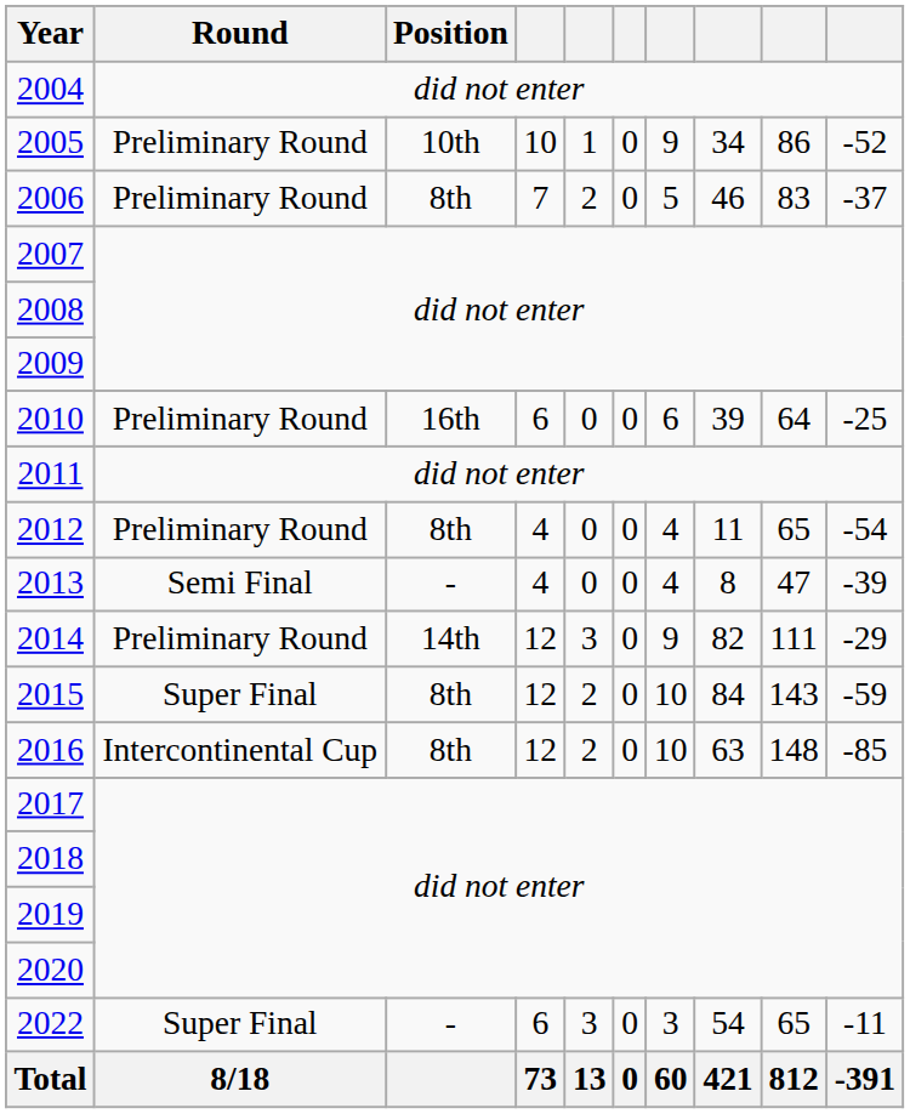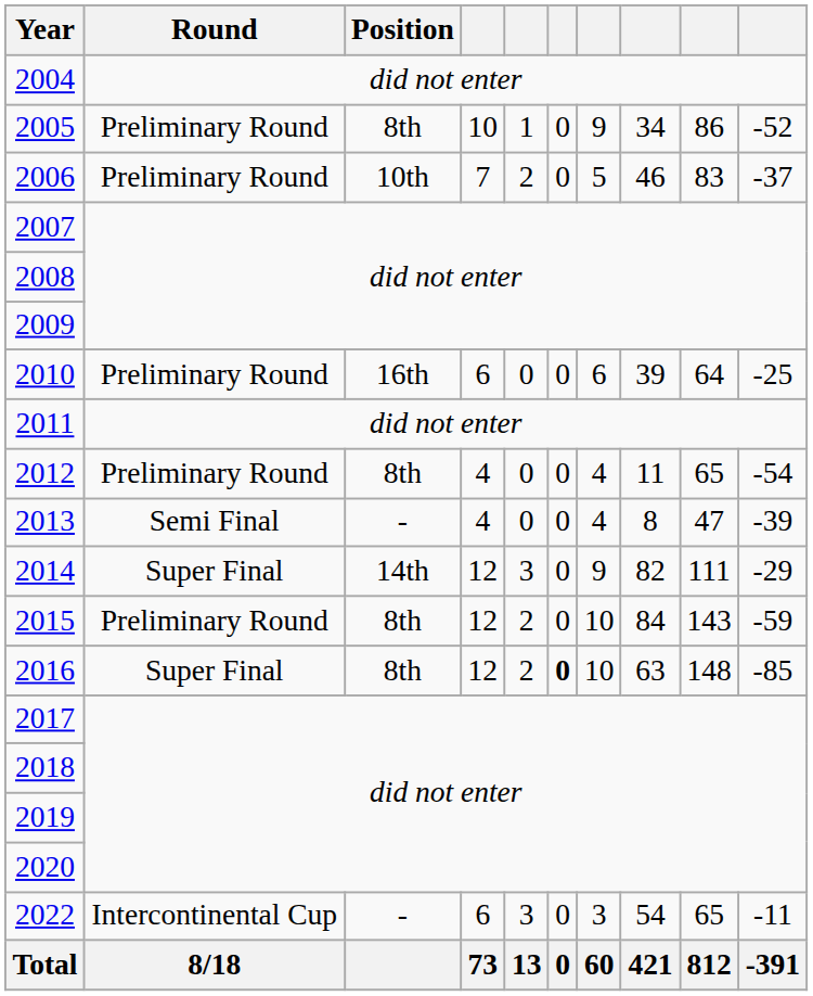 <table class="wikitable" style="text-align:center; font-size:90%;">
 <tr>
 <th>Year</th>
 <th>Round</th>
 <th>Position</th>
 <th></th>
 <th></th>
 <th></th>
 <th></th>
 <th></th>
 <th></th>
 <th></th>
 </tr>
 <tr>
 <td><a href='#'>2004</a></td>
 <td colspan=9><em>did not enter</em></td>
 </tr>
 <tr>
 <td><a href='#'>2005</a></td>
 <td>Preliminary Round</td>
-<td>10th</td>
+<td>8th</td>
 <td>10</td>
 <td>1</td>
 <td>0</td>
 <td>9</td>
 <td>34</td>
 <td>86</td>
 <td>-52</td>
 </tr>
 <tr>
 <td><a href='#'>2006</a></td>
 <td>Preliminary Round</td>
-<td>8th</td>
+<td>10th</td>
 <td>7</td>
 <td>2</td>
 <td>0</td>
 <td>5</td>
 <td>46</td>
 <td>83</td>
 <td>-37</td>
 </tr>
 <tr>
 <td><a href='#'>2007</a></td>
 <td rowspan=3 colspan=9><em>did not enter</em></td>
 </tr>
 <tr>
 <td><a href='#'>2008</a></td>
 </tr>
 <tr>
 <td><a href='#'>2009</a></td>
 </tr>
 <tr>
 <td><a href='#'>2010</a></td>
 <td>Preliminary Round</td>
 <td>16th</td>
 <td>6</td>
 <td>0</td>
 <td>0</td>
 <td>6</td>
 <td>39</td>
 <td>64</td>
 <td>-25</td>
 </tr>
 <tr>
 <td><a href='#'>2011</a></td>
 <td colspan=9><em>did not enter</em></td>
 </tr>
 <tr>
 <td><a href='#'>2012</a></td>
 <td>Preliminary Round</td>
 <td>8th</td>
 <td>4</td>
 <td>0</td>
 <td>0</td>
 <td>4</td>
 <td>11</td>
 <td>65</td>
 <td>-54</td>
 </tr>
 <tr>
 <td><a href='#'>2013</a></td>
 <td>Semi Final</td>
 <td>-</td>
 <td>4</td>
 <td>0</td>
 <td>0</td>
 <td>4</td>
 <td>8</td>
 <td>47</td>
 <td>-39</td>
 </tr>
 <tr>
 <td><a href='#'>2014</a></td>
-<td>Preliminary Round</td>
+<td>Super Final</td>
 <td>14th</td>
 <td>12</td>
 <td>3</td>
 <td>0</td>
 <td>9</td>
 <td>82</td>
 <td>111</td>
 <td>-29</td>
 </tr>
 <tr>
 <td><a href='#'>2015</a></td>
-<td>Super Final</td>
+<td>Preliminary Round</td>
 <td>8th</td>
 <td>12</td>
 <td>2</td>
 <td>0</td>
 <td>10</td>
 <td>84</td>
 <td>143</td>
 <td>-59</td>
 </tr>
 <tr>
 <td><a href='#'>2016</a></td>
-<td>Intercontinental Cup</td>
+<td>Super Final</td>
 <td>8th</td>
 <td>12</td>
 <td>2</td>
-<td>0</td>
+<td><strong>0</strong></td>
 <td>10</td>
 <td>63</td>
 <td>148</td>
 <td>-85</td>
 </tr>
 <tr>
 <td><a href='#'>2017</a></td>
 <td rowspan=4 colspan=9><em>did not enter</em></td>
 </tr>
 <tr>
 <td><a href='#'>2018</a></td>
 </tr>
 <tr>
 <td><a href='#'>2019</a></td>
 </tr>
 <tr>
 <td><a href='#'>2020</a></td>
 </tr>
 <tr>
 <td><a href='#'>2022</a></td>
-<td>Super Final</td>
+<td>Intercontinental Cup</td>
 <td>-</td>
 <td>6</td>
 <td>3</td>
 <td>0</td>
 <td>3</td>
 <td>54</td>
 <td>65</td>
 <td>-11</td>
 </tr>
 <tr>
 <th>Total</th>
 <th>8/18</th>
 <th></th>
 <th>73</th>
 <th>13</th>
 <th>0</th>
 <th>60</th>
 <th>421</th>
 <th>812</th>
 <th>-391</th>
 </tr>
 </table>
